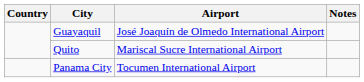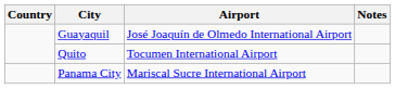 <table class="sortable wikitable toccolours">
 <tr>
 <th>Country</th>
 <th>City</th>
 <th>Airport</th>
 <th>Notes</th>
 </tr>
 <tr>
 <td rowspan=2></td>
 <td><a href='#'>Guayaquil</a></td>
 <td><a href='#'>José Joaquín de Olmedo International Airport</a></td>
 <td></td>
 </tr>
 <tr>
 <td><a href='#'>Quito</a></td>
-<td><a href='#'>Mariscal Sucre International Airport</a></td>
+<td><a href='#'>Tocumen International Airport</a></td>
 <td align=center></td>
 </tr>
 <tr>
 <td></td>
 <td><a href='#'>Panama City</a></td>
-<td><a href='#'>Tocumen International Airport</a></td>
+<td><a href='#'>Mariscal Sucre International Airport</a></td>
 <td align=center></td>
 </tr>
 </table>
